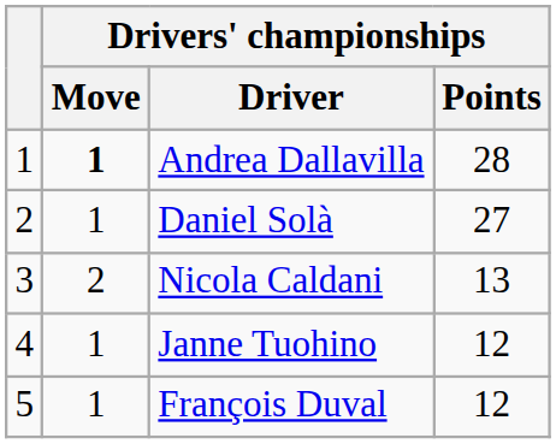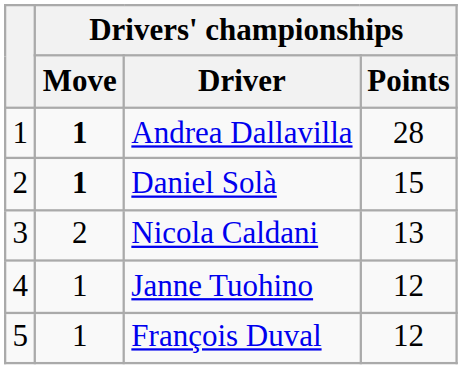 <table class="wikitable" style="font-size:85%;">
 <tr>
 <th rowspan="2"></th>
 <th colspan="3">Drivers' championships</th>
 </tr>
 <tr>
 <th>Move</th>
 <th>Driver</th>
 <th>Points</th>
 </tr>
 <tr>
 <td align="center">1</td>
 <td align="center"><strong> 1</strong></td>
 <td> <a href='#'>Andrea Dallavilla</a></td>
 <td align="center">28</td>
 </tr>
 <tr>
 <td align="center">2</td>
-<td align="center"> 1</td>
+<td align="center"><strong> 1</strong></td>
 <td> <a href='#'>Daniel Solà</a></td>
-<td align="center">27</td>
+<td align="center">15</td>
 </tr>
 <tr>
 <td align="center">3</td>
 <td align="center"> 2</td>
 <td> <a href='#'>Nicola Caldani</a></td>
 <td align="center">13</td>
 </tr>
 <tr>
 <td align="center">4</td>
 <td align="center"> 1</td>
 <td> <a href='#'>Janne Tuohino</a></td>
 <td align="center">12</td>
 </tr>
 <tr>
 <td align="center">5</td>
 <td align="center"> 1</td>
 <td> <a href='#'>François Duval</a></td>
 <td align="center">12</td>
 </tr>
 </table>
